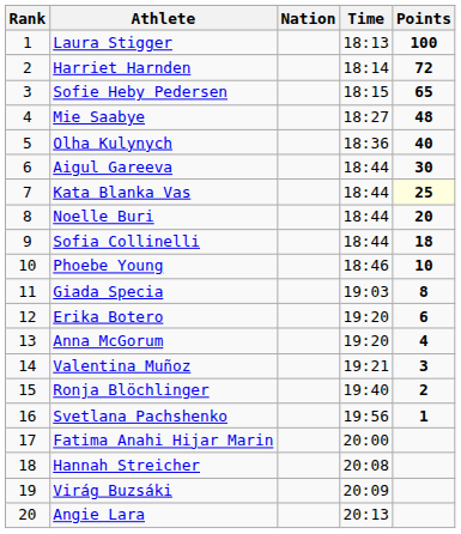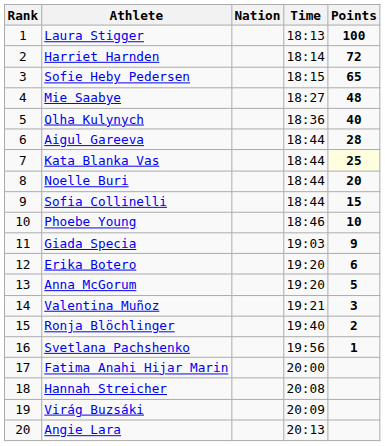 <table class="wikitable sortable" style="text-align:center">
 <tr>
 <th>Rank</th>
 <th>Athlete</th>
 <th>Nation</th>
 <th>Time</th>
 <th>Points</th>
 </tr>
 <tr>
 <td>1</td>
 <td align=left><a href='#'>Laura Stigger</a></td>
 <td align=left></td>
 <td>18:13</td>
 <td><strong>100</strong></td>
 </tr>
 <tr>
 <td>2</td>
 <td align=left><a href='#'>Harriet Harnden</a></td>
 <td align=left></td>
 <td>18:14</td>
 <td><strong>72</strong></td>
 </tr>
 <tr>
 <td>3</td>
 <td align=left><a href='#'>Sofie Heby Pedersen</a></td>
 <td align=left></td>
 <td>18:15</td>
 <td><strong>65</strong></td>
 </tr>
 <tr>
 <td>4</td>
 <td align=left><a href='#'>Mie Saabye</a></td>
 <td align=left></td>
 <td>18:27</td>
 <td><strong>48</strong></td>
 </tr>
 <tr>
 <td>5</td>
 <td align=left><a href='#'>Olha Kulynych</a></td>
 <td align=left></td>
 <td>18:36</td>
 <td><strong>40</strong></td>
 </tr>
 <tr>
 <td>6</td>
 <td align=left><a href='#'>Aigul Gareeva</a></td>
 <td align=left></td>
 <td>18:44</td>
-<td><strong>30</strong></td>
+<td><strong>28</strong></td>
 </tr>
 <tr>
 <td>7</td>
 <td align=left><a href='#'>Kata Blanka Vas</a></td>
 <td align=left></td>
 <td>18:44</td>
 <td style="background: lightyellow;"><strong>25</strong></td>
 </tr>
 <tr>
 <td>8</td>
 <td align=left><a href='#'>Noelle Buri</a></td>
 <td align=left></td>
 <td>18:44</td>
 <td><strong>20</strong></td>
 </tr>
 <tr>
 <td>9</td>
 <td align=left><a href='#'>Sofia Collinelli</a></td>
 <td align=left></td>
 <td>18:44</td>
-<td><strong>18</strong></td>
+<td><strong>15</strong></td>
 </tr>
 <tr>
 <td>10</td>
 <td align=left><a href='#'>Phoebe Young</a></td>
 <td align=left></td>
 <td>18:46</td>
 <td><strong>10</strong></td>
 </tr>
 <tr>
 <td>11</td>
 <td align=left><a href='#'>Giada Specia</a></td>
 <td align=left></td>
 <td>19:03</td>
-<td><strong>8</strong></td>
+<td><strong>9</strong></td>
 </tr>
 <tr>
 <td>12</td>
 <td align=left><a href='#'>Erika Botero</a></td>
 <td align=left></td>
 <td>19:20</td>
 <td><strong>6</strong></td>
 </tr>
 <tr>
 <td>13</td>
 <td align=left><a href='#'>Anna McGorum</a></td>
 <td align=left></td>
 <td>19:20</td>
-<td><strong>4</strong></td>
+<td><strong>5</strong></td>
 </tr>
 <tr>
 <td>14</td>
 <td align=left><a href='#'>Valentina Muñoz</a></td>
 <td align=left></td>
 <td>19:21</td>
 <td><strong>3</strong></td>
 </tr>
 <tr>
 <td>15</td>
 <td align=left><a href='#'>Ronja Blöchlinger</a></td>
 <td align=left></td>
 <td>19:40</td>
 <td><strong>2</strong></td>
 </tr>
 <tr>
 <td>16</td>
 <td align=left><a href='#'>Svetlana Pachshenko</a></td>
 <td align=left></td>
 <td>19:56</td>
 <td><strong>1</strong></td>
 </tr>
 <tr>
 <td>17</td>
 <td align=left><a href='#'>Fatima Anahi Hijar Marin</a></td>
 <td align=left></td>
 <td>20:00</td>
 <td></td>
 </tr>
 <tr>
 <td>18</td>
 <td align=left><a href='#'>Hannah Streicher</a></td>
 <td align=left></td>
 <td>20:08</td>
 <td></td>
 </tr>
 <tr>
 <td>19</td>
 <td align=left><a href='#'>Virág Buzsáki</a></td>
 <td align=left></td>
 <td>20:09</td>
 <td></td>
 </tr>
 <tr>
 <td>20</td>
 <td align=left><a href='#'>Angie Lara</a></td>
 <td align=left></td>
 <td>20:13</td>
 <td></td>
 </tr>
 </table>
